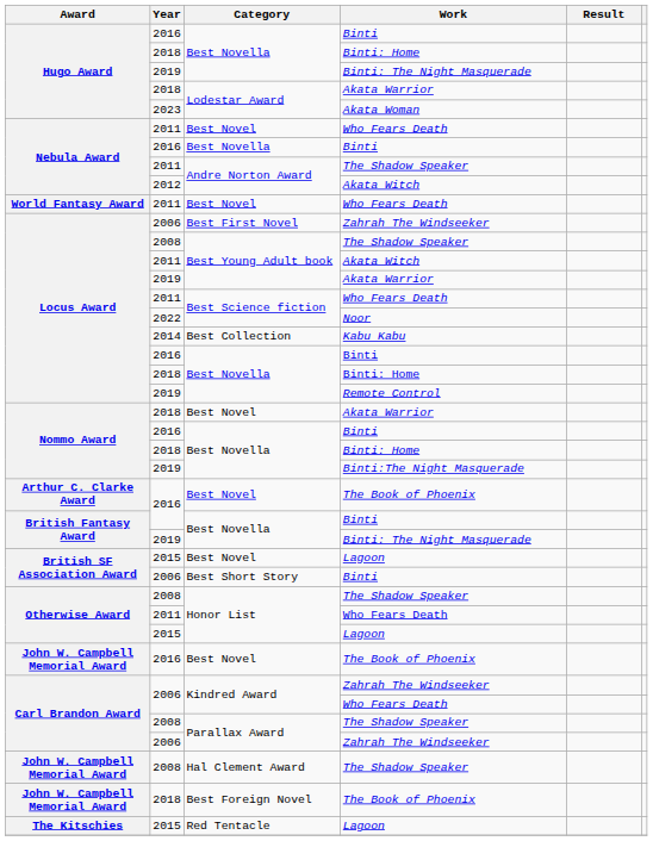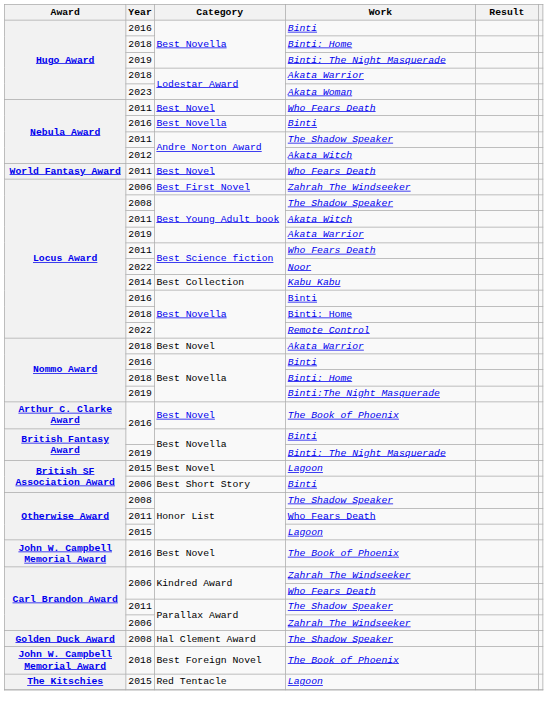 <table class="wikitable sortable plainrowheaders">
 <tr>
 <th scope=col style="width: 12em">Award</th>
 <th scope=col>Year</th>
 <th scope=col style="width: 13em">Category</th>
 <th scope=col style="width: 19em">Work</th>
 <th scope=col style="width: 6em">Result</th>
 <th scope=col class=unsortable></th>
 </tr>
 <tr>
 <th rowspan="5" scope="row" style="text-align: center"><a href='#'>Hugo Award</a></th>
 <td>2016</td>
 <td rowspan="3"><a href='#'>Best Novella</a></td>
 <td><a href='#'><em>Binti</em></a></td>
 <td></td>
 <td></td>
 </tr>
 <tr>
 <td>2018</td>
 <td><em><a href='#'>Binti: Home</a></em></td>
 <td></td>
 <td></td>
 </tr>
 <tr>
 <td>2019</td>
 <td><em><a href='#'>Binti: The Night Masquerade</a></em></td>
 <td></td>
 <td></td>
 </tr>
 <tr>
 <td>2018</td>
 <td rowspan="2"><a href='#'>Lodestar Award</a></td>
 <td><em><a href='#'>Akata Warrior</a></em></td>
 <td></td>
 <td></td>
 </tr>
 <tr>
 <td>2023</td>
 <td><em><a href='#'>Akata Woman</a></em></td>
 <td></td>
 <td></td>
 </tr>
 <tr>
 <th rowspan="4" scope="row" style="text-align: center"><a href='#'>Nebula Award</a></th>
 <td>2011</td>
 <td><a href='#'>Best Novel</a></td>
 <td><em><a href='#'>Who Fears Death</a></em></td>
 <td></td>
 <td></td>
 </tr>
 <tr>
 <td>2016</td>
 <td><a href='#'>Best Novella</a></td>
 <td><em><a href='#'>Binti</a></em></td>
 <td></td>
 <td></td>
 </tr>
 <tr>
 <td>2011</td>
 <td rowspan="2"><a href='#'>Andre Norton Award</a></td>
 <td><em><a href='#'>The Shadow Speaker</a></em></td>
 <td></td>
 <td></td>
 </tr>
 <tr>
 <td>2012</td>
 <td><em><a href='#'>Akata Witch</a></em></td>
 <td></td>
 <td></td>
 </tr>
 <tr>
 <th rowspan="1" scope="row" style="text-align: center"><a href='#'>World Fantasy Award</a></th>
 <td>2011</td>
 <td><a href='#'>Best Novel</a></td>
 <td><em><a href='#'>Who Fears Death</a></em></td>
 <td></td>
 <td></td>
 </tr>
 <tr>
 <th rowspan="10" scope="row" style="text-align: center"><a href='#'>Locus Award</a></th>
 <td>2006</td>
 <td><a href='#'>Best First Novel</a></td>
 <td><em><a href='#'>Zahrah The Windseeker</a></em></td>
 <td></td>
 <td></td>
 </tr>
 <tr>
 <td>2008</td>
 <td rowspan="3"><a href='#'>Best Young Adult book</a></td>
 <td><em><a href='#'>The Shadow Speaker</a></em></td>
 <td></td>
 <td></td>
 </tr>
 <tr>
 <td>2011</td>
 <td><em><a href='#'>Akata Witch</a></em></td>
 <td></td>
 <td></td>
 </tr>
 <tr>
 <td>2019</td>
 <td><em><a href='#'>Akata Warrior</a></em></td>
 <td></td>
 <td></td>
 </tr>
 <tr>
 <td>2011</td>
 <td rowspan="2"><a href='#'>Best Science fiction</a></td>
 <td><em><a href='#'>Who Fears Death</a></em></td>
 <td></td>
 <td></td>
 </tr>
 <tr>
 <td>2022</td>
 <td><em><a href='#'>Noor</a></em></td>
 <td></td>
 <td></td>
 </tr>
 <tr>
 <td>2014</td>
 <td>Best Collection</td>
 <td><em><a href='#'>Kabu Kabu</a></em></td>
 <td></td>
 <td></td>
 </tr>
 <tr>
 <td>2016</td>
 <td rowspan="3"><a href='#'>Best Novella</a></td>
 <td><a href='#'>Binti</a></td>
 <td></td>
 <td></td>
 </tr>
 <tr>
 <td>2018</td>
 <td><a href='#'>Binti: Home</a></td>
 <td></td>
 <td></td>
 </tr>
 <tr>
-<td>2019</td>
+<td>2022</td>
 <td><em><a href='#'>Remote Control</a></em></td>
 <td></td>
 <td></td>
 </tr>
 <tr>
 <th rowspan="4" scope="row" style="text-align: center"><a href='#'>Nommo Award</a></th>
 <td>2018</td>
 <td>Best Novel</td>
 <td><em><a href='#'>Akata Warrior</a></em></td>
 <td></td>
 <td></td>
 </tr>
 <tr>
 <td>2016</td>
 <td rowspan="3">Best Novella</td>
 <td><a href='#'><em>Binti</em></a></td>
 <td></td>
 <td></td>
 </tr>
 <tr>
 <td>2018</td>
 <td><em><a href='#'>Binti: Home</a></em></td>
 <td></td>
 <td></td>
 </tr>
 <tr>
 <td>2019</td>
 <td><em><a href='#'>Binti:The Night Masquerade</a></em></td>
 <td></td>
 <td></td>
 </tr>
 <tr>
 <th rowspan="1" scope="row" style="text-align: center"><a href='#'>Arthur C. Clarke Award</a></th>
 <td rowspan="2">2016</td>
 <td><a href='#'>Best Novel</a></td>
 <td><em><a href='#'>The Book of Phoenix</a></em></td>
 <td></td>
 <td></td>
 </tr>
 <tr>
 <th rowspan="2" scope="row" style="text-align: center"><a href='#'>British Fantasy Award</a></th>
 <td rowspan="2">Best Novella</td>
 <td><a href='#'><em>Binti</em></a></td>
 <td></td>
 <td></td>
 </tr>
 <tr>
 <td>2019</td>
 <td><em><a href='#'>Binti: The Night Masquerade</a></em></td>
 <td></td>
 <td></td>
 </tr>
 <tr>
 <th rowspan="2" scope="row" style="text-align: center"><a href='#'>British SF Association Award</a></th>
 <td>2015</td>
 <td>Best Novel</td>
 <td><em><a href='#'>Lagoon</a></em></td>
 <td></td>
 <td></td>
 </tr>
 <tr>
 <td>2006</td>
 <td>Best Short Story</td>
 <td><em><a href='#'>Binti</a></em></td>
 <td></td>
 <td></td>
 </tr>
 <tr>
 <th rowspan="3" scope="row" style="text-align: center"><a href='#'>Otherwise Award</a></th>
 <td>2008</td>
 <td rowspan="3">Honor List</td>
 <td><em><a href='#'>The Shadow Speaker</a></em></td>
 <td></td>
 <td></td>
 </tr>
 <tr>
 <td>2011</td>
 <td><a href='#'>Who Fears Death</a></td>
 <td></td>
 <td></td>
 </tr>
 <tr>
 <td>2015</td>
 <td><em><a href='#'>Lagoon</a></em></td>
 <td></td>
 <td></td>
 </tr>
 <tr>
 <th rowspan="1" scope="row" style="text-align: center"><a href='#'>John W. Campbell Memorial Award</a></th>
 <td>2016</td>
 <td>Best Novel</td>
 <td><em><a href='#'>The Book of Phoenix</a></em></td>
 <td></td>
 <td></td>
 </tr>
 <tr>
 <th rowspan="4" scope="row" style="text-align: center"><a href='#'>Carl Brandon Award</a></th>
 <td rowspan="2">2006</td>
 <td rowspan="2">Kindred Award</td>
 <td><a href='#'><em>Zahrah The Windseeker</em></a></td>
 <td></td>
 <td></td>
 </tr>
 <tr>
 <td><em><a href='#'>Who Fears Death</a></em></td>
 <td></td>
 <td></td>
 </tr>
 <tr>
-<td>2008</td>
+<td>2011</td>
 <td rowspan="2">Parallax Award</td>
 <td><em><a href='#'>The Shadow Speaker</a></em></td>
 <td></td>
 <td></td>
 </tr>
 <tr>
 <td>2006</td>
 <td><a href='#'><em>Zahrah The Windseeker</em></a></td>
 <td></td>
 <td></td>
 </tr>
 <tr>
-<th rowspan="1" scope="row" style="text-align: center"><a href='#'>John W. Campbell Memorial Award</a></th>
+<th rowspan="1" scope="row" style="text-align: center"><a href='#'>Golden Duck Award</a></th>
 <td>2008</td>
 <td>Hal Clement Award</td>
 <td><em><a href='#'>The Shadow Speaker</a></em></td>
 <td></td>
 <td></td>
 </tr>
 <tr>
 <th rowspan="1" scope="row" style="text-align: center"><a href='#'>John W. Campbell Memorial Award</a></th>
 <td>2018</td>
 <td>Best Foreign Novel</td>
 <td><em><a href='#'>The Book of Phoenix</a></em></td>
 <td></td>
 <td></td>
 </tr>
 <tr>
 <th rowspan="1" scope="row" style="text-align: center"><a href='#'>The Kitschies</a></th>
 <td>2015</td>
 <td>Red Tentacle</td>
 <td><em><a href='#'>Lagoon</a></em></td>
 <td></td>
 <td></td>
 </tr>
 <tr>
 </tr>
 </table>
